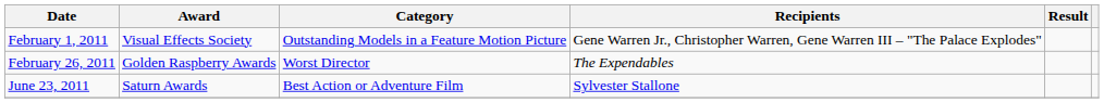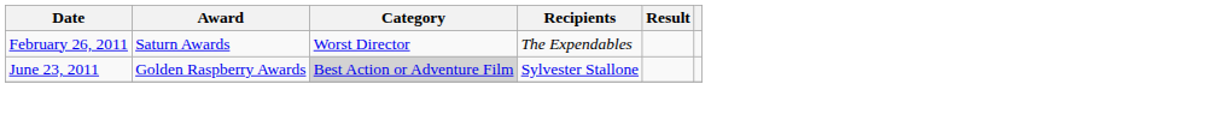 <table class="wikitable">
 <tr>
 <th>Date</th>
 <th>Award</th>
 <th>Category</th>
 <th>Recipients</th>
 <th>Result</th>
 <th></th>
 </tr>
 <tr>
-<td><a href='#'>February 1, 2011</a></td>
-<td><a href='#'>Visual Effects Society</a></td>
-<td><a href='#'>Outstanding Models in a Feature Motion Picture</a></td>
-<td>Gene Warren Jr., Christopher Warren, Gene Warren III – "The Palace Explodes"</td>
-<td></td>
-<td></td>
-</tr>
-<tr>
 <td><a href='#'>February 26, 2011</a></td>
-<td><a href='#'>Golden Raspberry Awards</a></td>
+<td><a href='#'>Saturn Awards</a></td>
 <td><a href='#'>Worst Director</a></td>
 <td><em>The Expendables</em></td>
 <td></td>
 <td></td>
 </tr>
 <tr>
 <td><a href='#'>June 23, 2011</a></td>
-<td><a href='#'>Saturn Awards</a></td>
-<td><a href='#'>Best Action or Adventure Film</a></td>
+<td><a href='#'>Golden Raspberry Awards</a></td>
+<td style="background: lightgrey;"><a href='#'>Best Action or Adventure Film</a></td>
 <td><a href='#'>Sylvester Stallone</a></td>
 <td></td>
 <td></td>
 </tr>
 <tr>
 </tr>
 </table>
